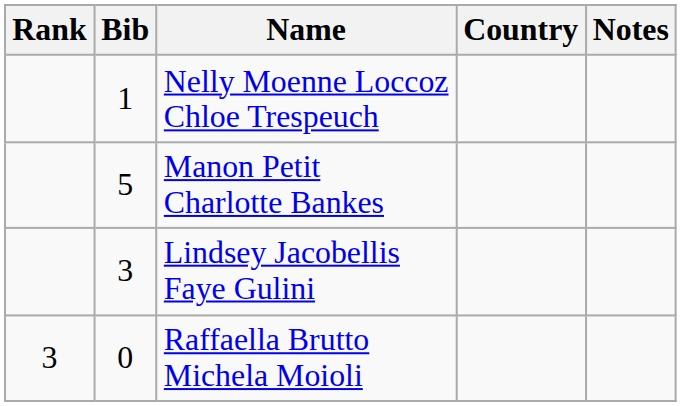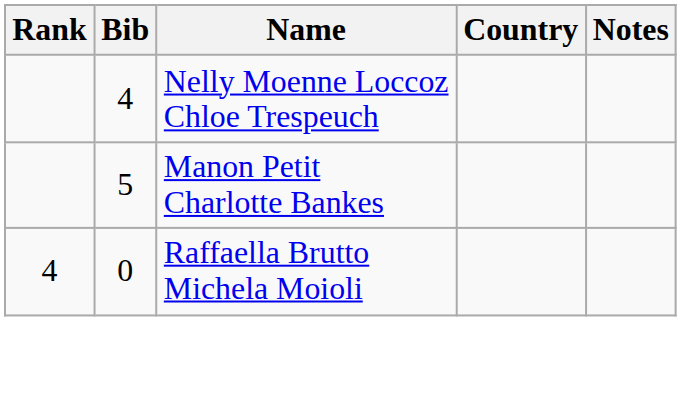 <table class="wikitable" style="text-align:center;">
 <tr>
 <th>Rank</th>
 <th>Bib</th>
 <th>Name</th>
 <th>Country</th>
 <th>Notes</th>
 </tr>
 <tr>
 <td></td>
-<td>1</td>
+<td>4</td>
 <td align=left><a href='#'>Nelly Moenne Loccoz</a><br><a href='#'>Chloe Trespeuch</a></td>
 <td align=left></td>
 <td></td>
 </tr>
 <tr>
 <td></td>
 <td>5</td>
 <td align=left><a href='#'>Manon Petit</a><br><a href='#'>Charlotte Bankes</a></td>
 <td align=left></td>
 <td></td>
 </tr>
 <tr>
-<td></td>
-<td>3</td>
-<td align=left><a href='#'>Lindsey Jacobellis</a><br><a href='#'>Faye Gulini</a></td>
-<td align=left></td>
-<td></td>
-</tr>
-<tr>
-<td>3</td>
+<td>4</td>
 <td>0</td>
 <td align=left><a href='#'>Raffaella Brutto</a><br><a href='#'>Michela Moioli</a></td>
 <td align=left></td>
 <td></td>
 </tr>
 </table>
